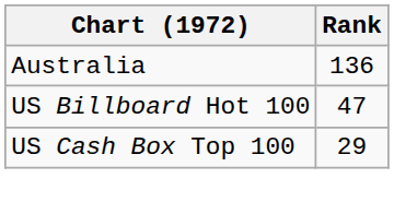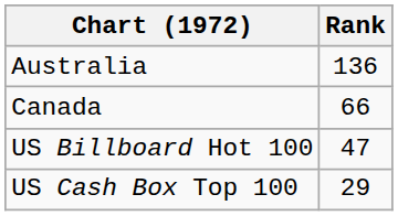 <table class="wikitable sortable">
 <tr>
 <th align="left">Chart (1972)</th>
 <th style="text-align:center;">Rank</th>
 </tr>
 <tr>
 <td>Australia</td>
 <td style="text-align:center;">136</td>
 </tr>
 <tr>
+<td>Canada</td>
+<td style="text-align:center;">66</td>
+</tr>
+<tr>
 <td>US <em>Billboard</em> Hot 100</td>
 <td style="text-align:center;">47</td>
 </tr>
 <tr>
 <td>US <em>Cash Box</em> Top 100</td>
 <td style="text-align:center;">29</td>
 </tr>
 </table>
